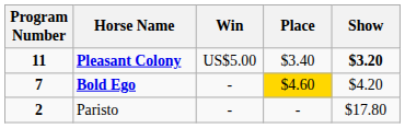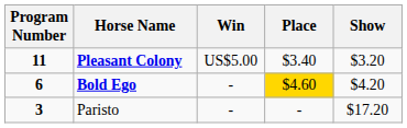 <table class="wikitable sortable" style="font-size:90%">
 <tr>
 <th width="58px">Program <br> Number</th>
 <th width="110px">Horse Name <br></th>
 <th width="58px">Win <br></th>
 <th width="58px">Place <br></th>
 <th width="58px">Show <br></th>
 </tr>
 <tr>
 <td align=center><strong>11</strong></td>
 <td><strong><a href='#'>Pleasant Colony</a></strong></td>
 <td align=center>US$5.00</td>
 <td align=center>$3.40</td>
-<td align=center><strong>$3.20</strong></td>
+<td align=center>$3.20</td>
 </tr>
 <tr>
-<td align=center><strong>7</strong></td>
+<td align=center><strong>6</strong></td>
 <td><strong><a href='#'>Bold Ego</a></strong></td>
 <td align=center>-</td>
 <td align=center style="background: gold;">$4.60</td>
 <td align=center>$4.20</td>
 </tr>
 <tr>
-<td align=center><strong>2</strong></td>
+<td align=center><strong>3</strong></td>
 <td>Paristo</td>
 <td align=center>-</td>
 <td align=center>-</td>
-<td align=center>$17.80</td>
+<td align=center>$17.20</td>
 </tr>
 </table>
